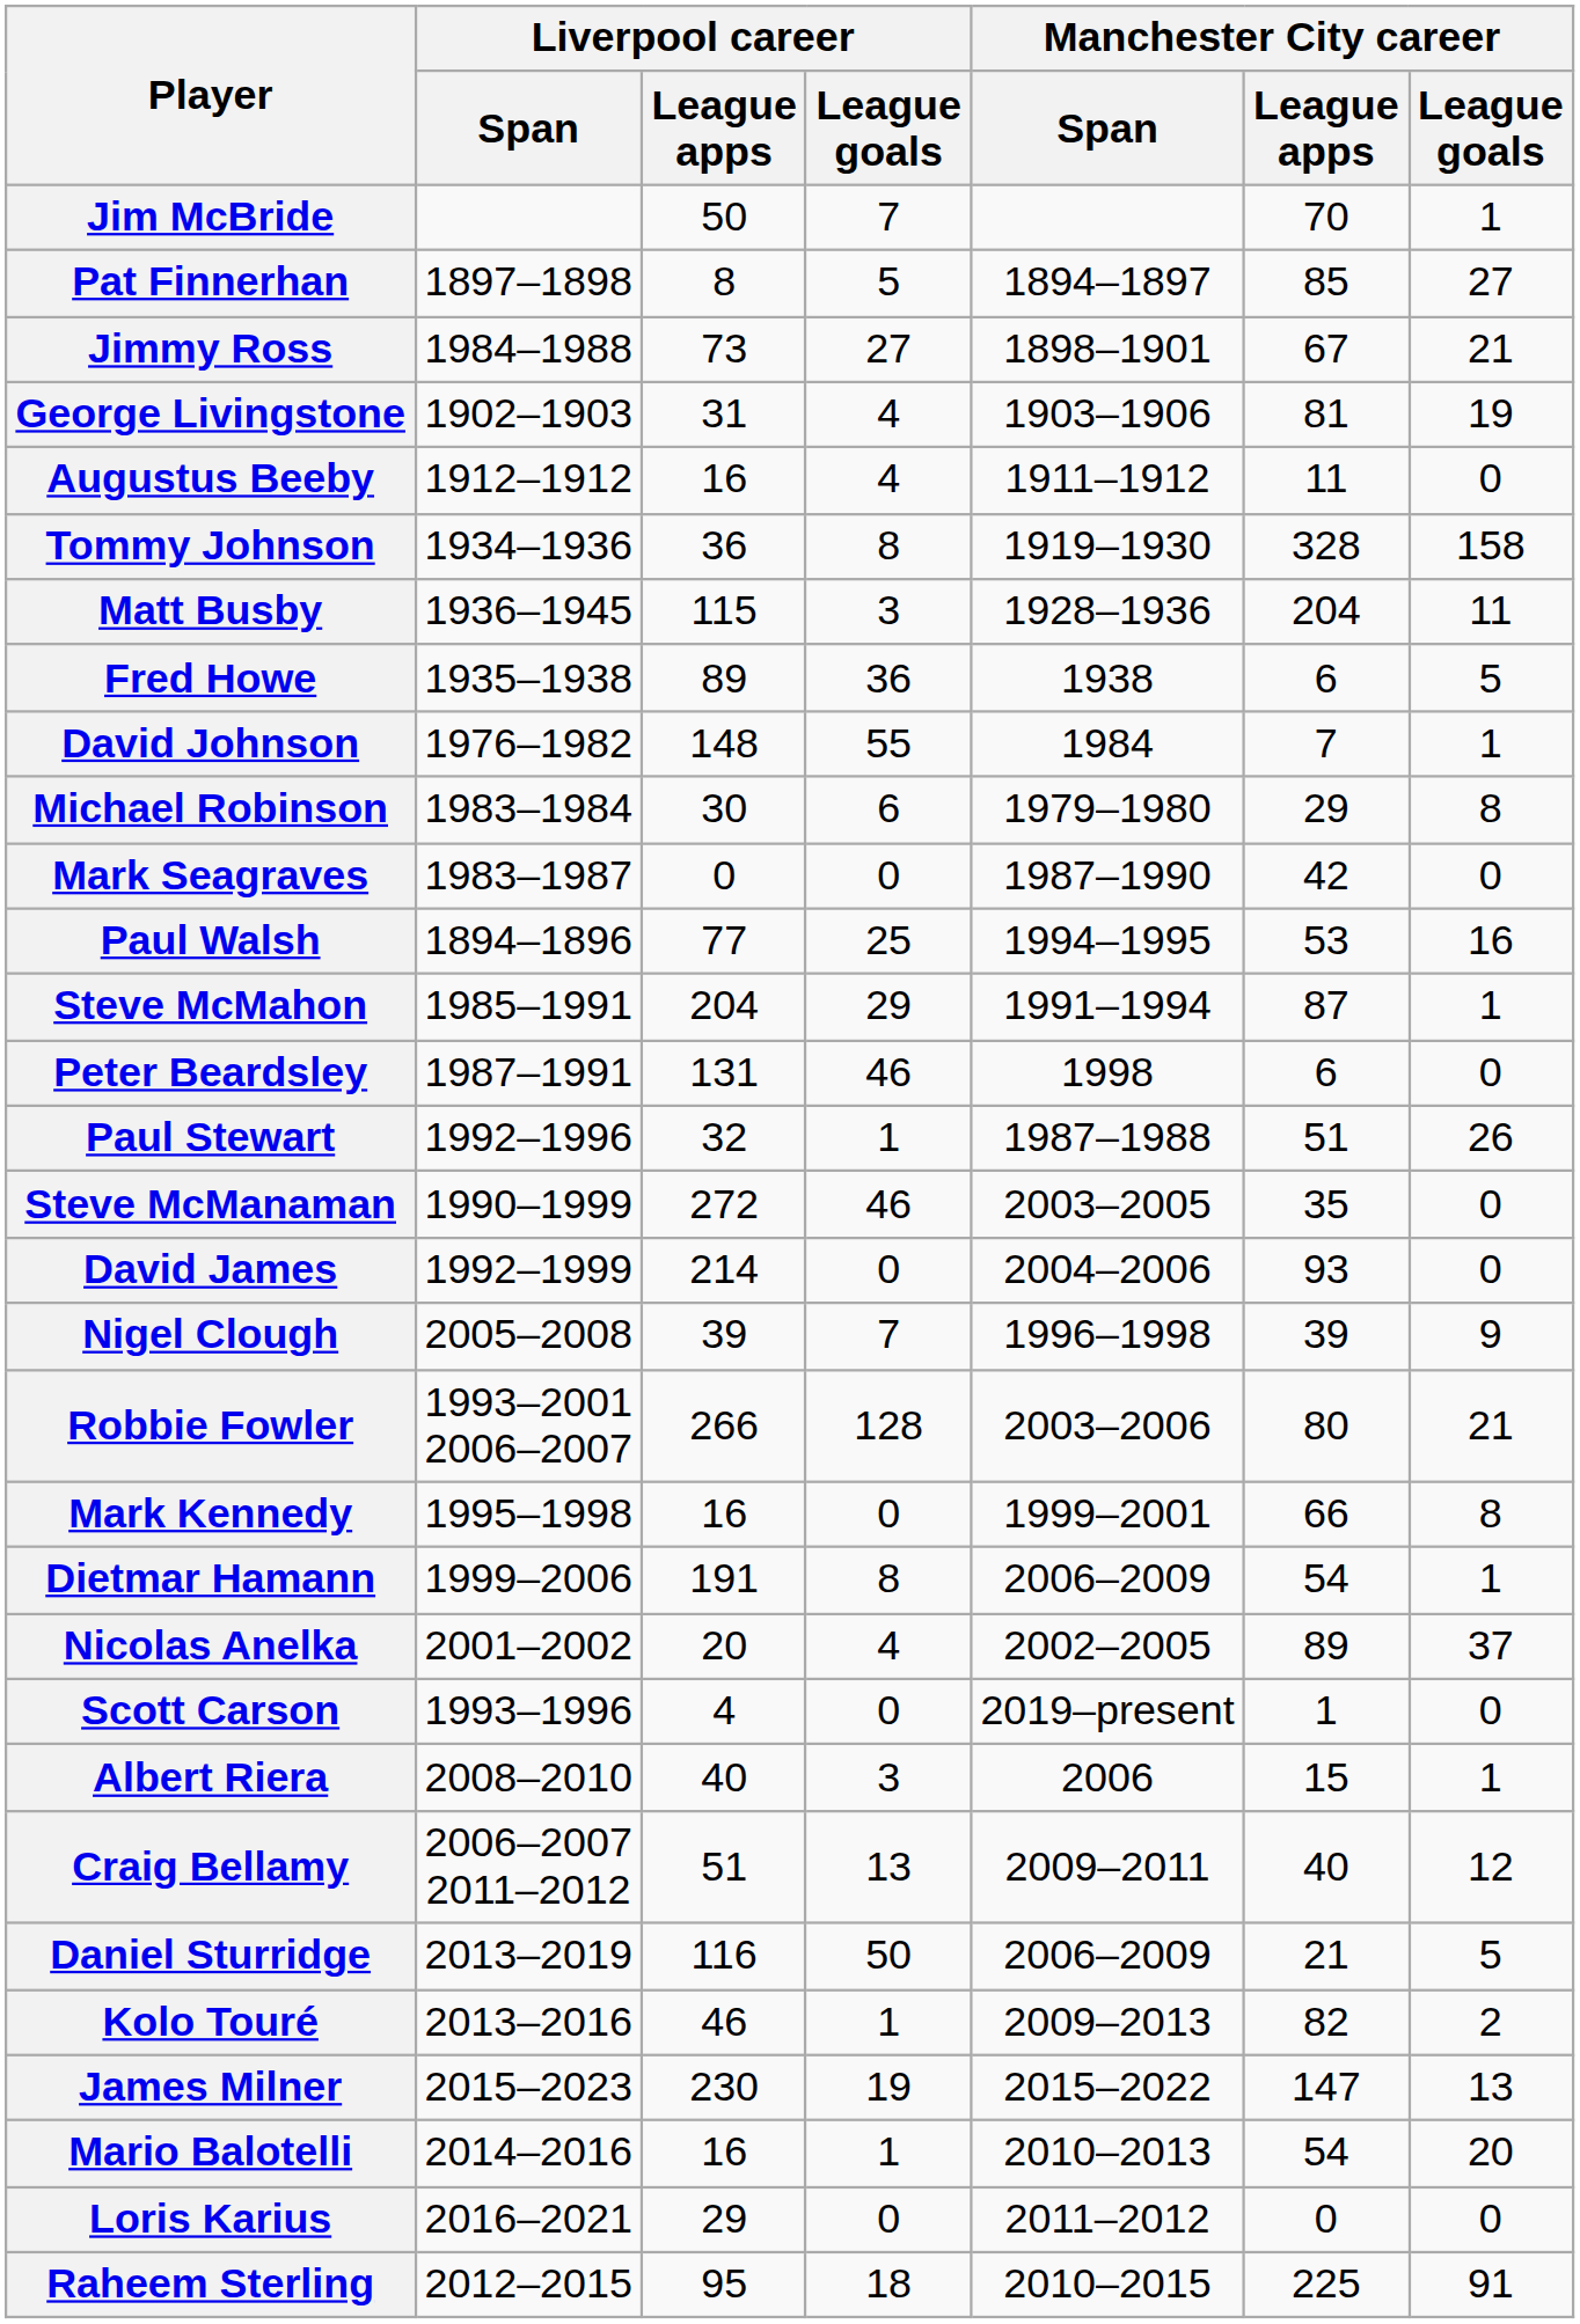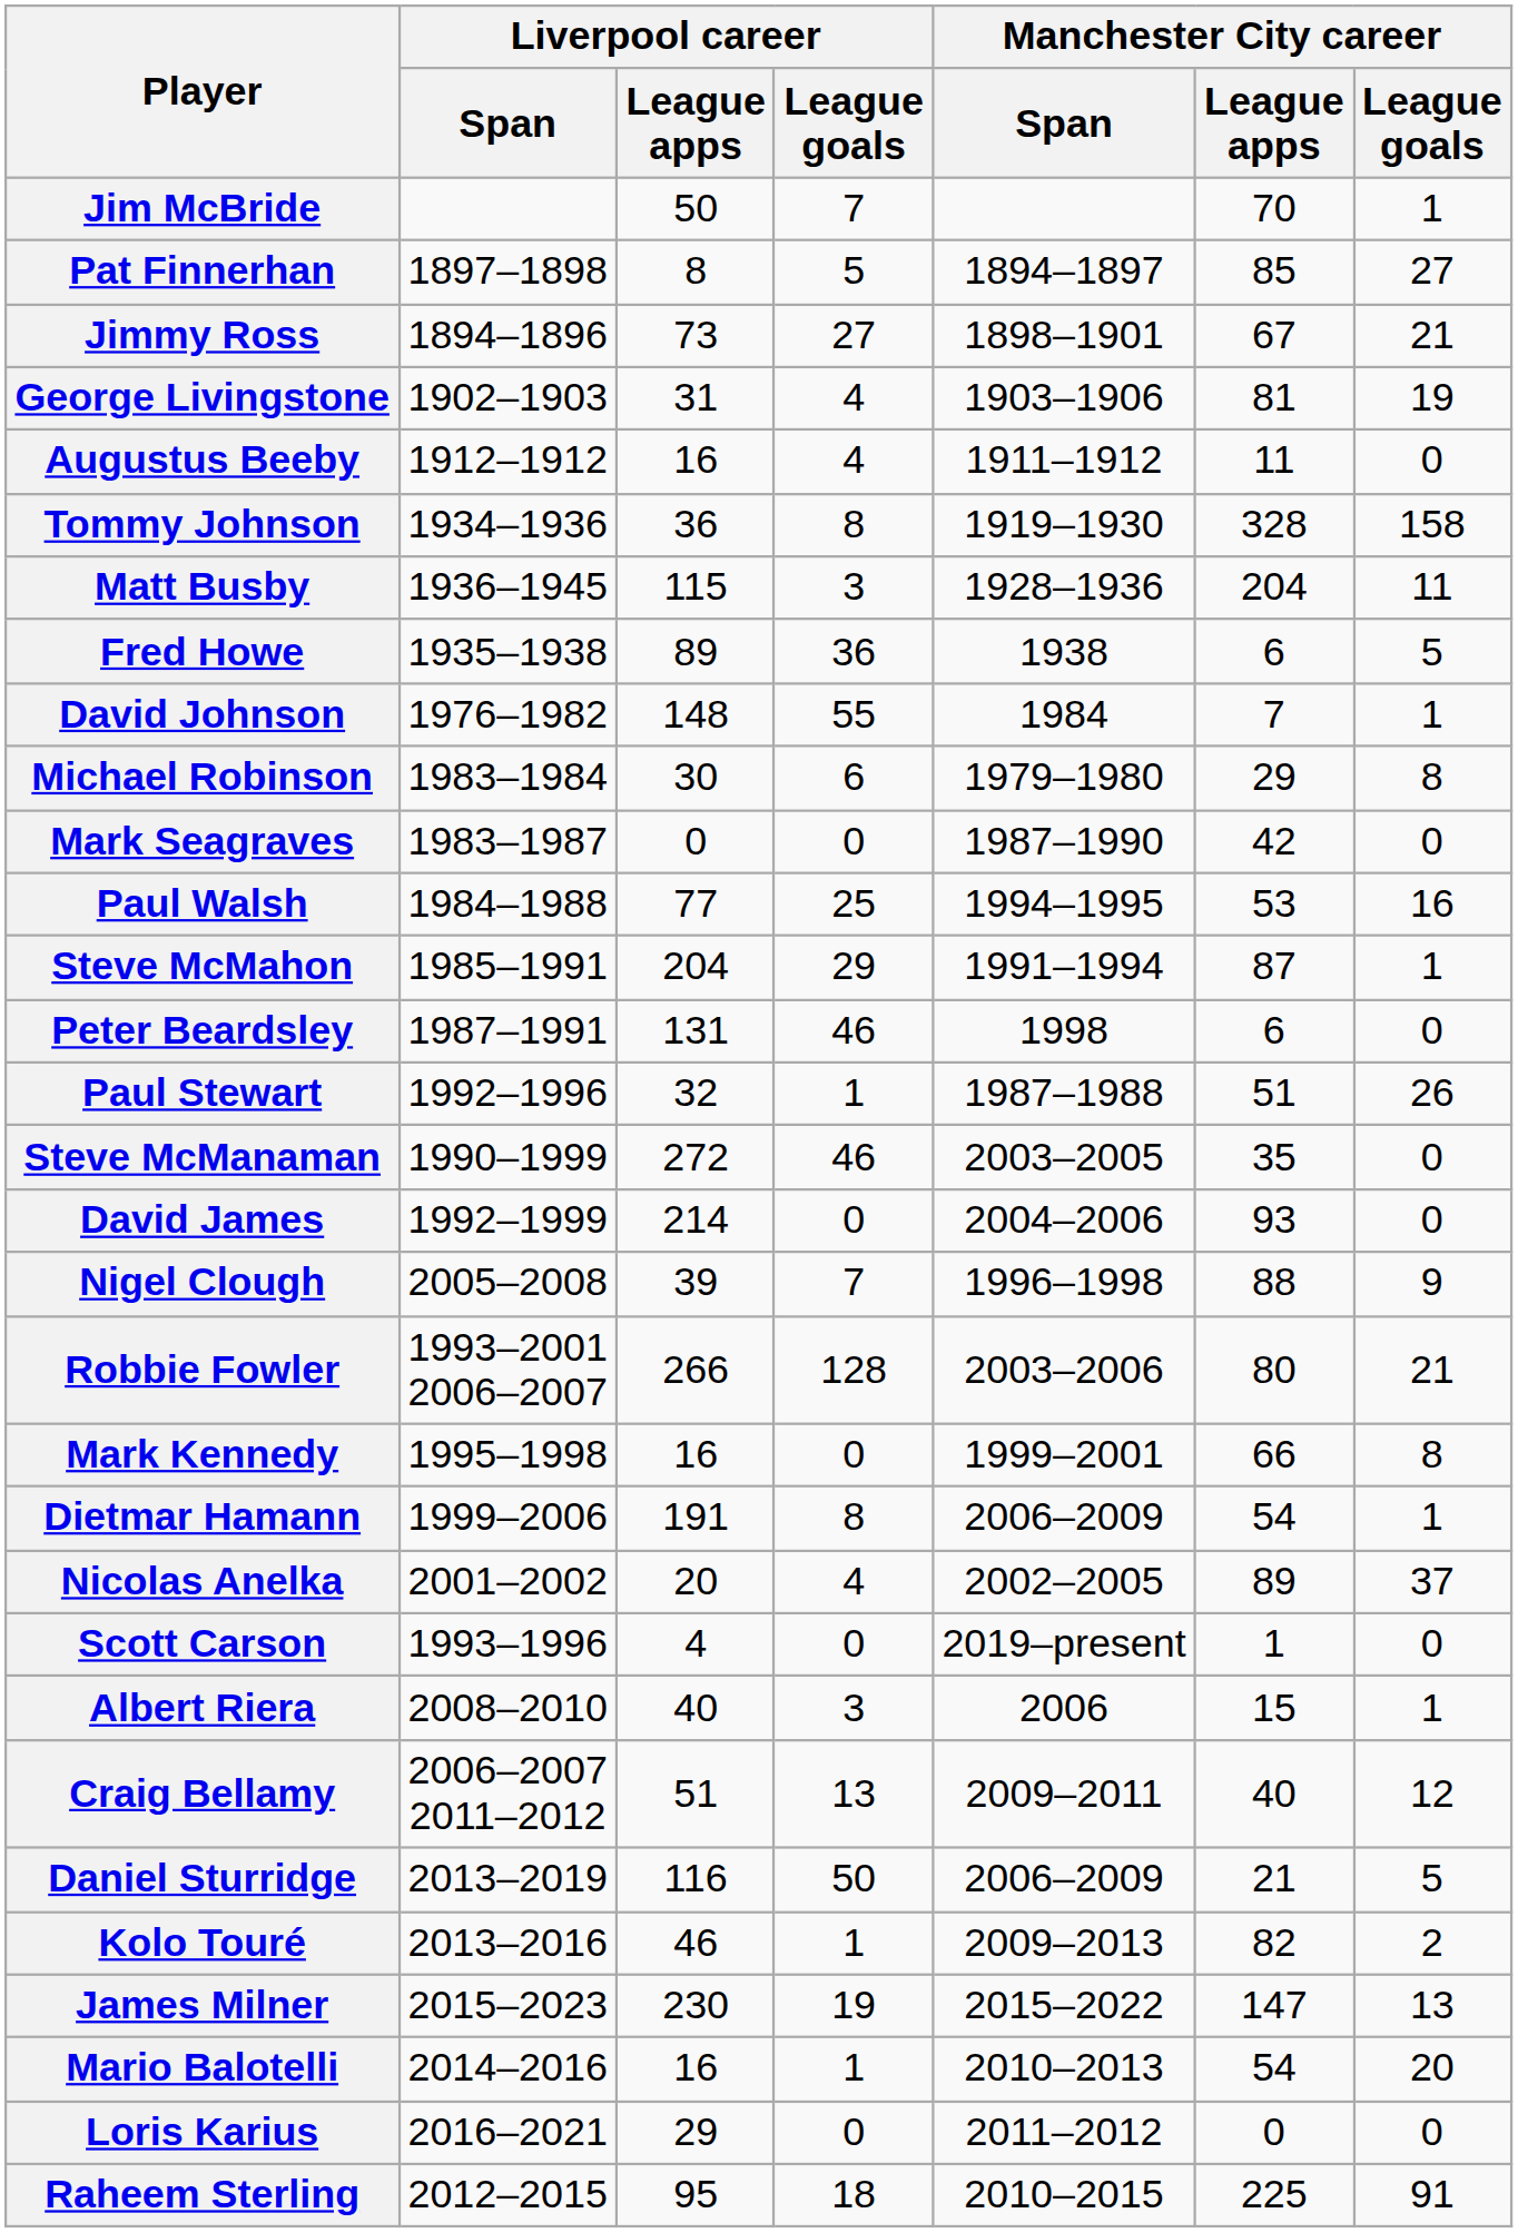 <table class="wikitable plainrowheaders" style="text-align:center">
 <tr>
 <th rowspan="2" scope="col">Player</th>
 <th colspan="3" scope="col">Liverpool career</th>
 <th colspan="3" scope="col">Manchester City career</th>
 </tr>
 <tr>
 <th scope="col">Span</th>
 <th scope="col">League<br>apps</th>
 <th scope="col">League<br>goals</th>
 <th scope="col">Span</th>
 <th scope="col">League<br>apps</th>
 <th scope="col">League<br>goals</th>
 </tr>
 <tr>
 <th scope="row" align="left"> <a href='#'>Jim McBride</a></th>
 <td></td>
 <td>50</td>
 <td>7</td>
 <td></td>
 <td>70</td>
 <td>1</td>
 </tr>
 <tr>
 <th scope="row" align="left"> <a href='#'>Pat Finnerhan</a></th>
 <td>1897–1898</td>
 <td>8</td>
 <td>5</td>
 <td>1894–1897</td>
 <td>85</td>
 <td>27</td>
 </tr>
 <tr>
 <th scope="row" align="left"> <a href='#'>Jimmy Ross</a></th>
-<td>1984–1988</td>
+<td>1894–1896</td>
 <td>73</td>
 <td>27</td>
 <td>1898–1901</td>
 <td>67</td>
 <td>21</td>
 </tr>
 <tr>
 <th scope="row" align="left"> <a href='#'>George Livingstone</a></th>
 <td>1902–1903</td>
 <td>31</td>
 <td>4</td>
 <td>1903–1906</td>
 <td>81</td>
 <td>19</td>
 </tr>
 <tr>
 <th scope="row" align="left"> <a href='#'>Augustus Beeby</a></th>
 <td>1912–1912</td>
 <td>16</td>
 <td>4</td>
 <td>1911–1912</td>
 <td>11</td>
 <td>0</td>
 </tr>
 <tr>
 <th scope="row" align="left"> <a href='#'>Tommy Johnson</a></th>
 <td>1934–1936</td>
 <td>36</td>
 <td>8</td>
 <td>1919–1930</td>
 <td>328</td>
 <td>158</td>
 </tr>
 <tr>
 <th scope="row" align="left"> <a href='#'>Matt Busby</a></th>
 <td>1936–1945</td>
 <td>115</td>
 <td>3</td>
 <td>1928–1936</td>
 <td>204</td>
 <td>11</td>
 </tr>
 <tr>
 <th scope="row" align="left"> <a href='#'>Fred Howe</a></th>
 <td>1935–1938</td>
 <td>89</td>
 <td>36</td>
 <td>1938</td>
 <td>6</td>
 <td>5</td>
 </tr>
 <tr>
 <th scope="row" align="left"> <a href='#'>David Johnson</a></th>
 <td>1976–1982</td>
 <td>148</td>
 <td>55</td>
 <td>1984</td>
 <td>7</td>
 <td>1</td>
 </tr>
 <tr>
 <th scope="row" align="left"> <a href='#'>Michael Robinson</a></th>
 <td>1983–1984</td>
 <td>30</td>
 <td>6</td>
 <td>1979–1980</td>
 <td>29</td>
 <td>8</td>
 </tr>
 <tr>
 <th scope="row" align="left"> <a href='#'>Mark Seagraves</a></th>
 <td>1983–1987</td>
 <td>0</td>
 <td>0</td>
 <td>1987–1990</td>
 <td>42</td>
 <td>0</td>
 </tr>
 <tr>
 <th scope="row" align="left"> <a href='#'>Paul Walsh</a></th>
-<td>1894–1896</td>
+<td>1984–1988</td>
 <td>77</td>
 <td>25</td>
 <td>1994–1995</td>
 <td>53</td>
 <td>16</td>
 </tr>
 <tr>
 <th scope="row" align="left"> <a href='#'>Steve McMahon</a></th>
 <td>1985–1991</td>
 <td>204</td>
 <td>29</td>
 <td>1991–1994</td>
 <td>87</td>
 <td>1</td>
 </tr>
 <tr>
 <th scope="row" align="left"> <a href='#'>Peter Beardsley</a></th>
 <td>1987–1991</td>
 <td>131</td>
 <td>46</td>
 <td>1998</td>
 <td>6</td>
 <td>0</td>
 </tr>
 <tr>
 <th scope="row" align="left"> <a href='#'>Paul Stewart</a></th>
 <td>1992–1996</td>
 <td>32</td>
 <td>1</td>
 <td>1987–1988</td>
 <td>51</td>
 <td>26</td>
 </tr>
 <tr>
 <th scope="row" align="left"> <a href='#'>Steve McManaman</a></th>
 <td>1990–1999</td>
 <td>272</td>
 <td>46</td>
 <td>2003–2005</td>
 <td>35</td>
 <td>0</td>
 </tr>
 <tr>
 <th scope="row" align="left"> <a href='#'>David James</a></th>
 <td>1992–1999</td>
 <td>214</td>
 <td>0</td>
 <td>2004–2006</td>
 <td>93</td>
 <td>0</td>
 </tr>
 <tr>
 <th scope="row" align="left"> <a href='#'>Nigel Clough</a></th>
 <td>2005–2008</td>
 <td>39</td>
 <td>7</td>
 <td>1996–1998</td>
-<td>39</td>
+<td>88</td>
 <td>9</td>
 </tr>
 <tr>
 <th scope="row" align="left"> <a href='#'>Robbie Fowler</a></th>
 <td>1993–2001<br>2006–2007</td>
 <td>266</td>
 <td>128</td>
 <td>2003–2006</td>
 <td>80</td>
 <td>21</td>
 </tr>
 <tr>
 <th scope="row" align="left"> <a href='#'>Mark Kennedy</a></th>
 <td>1995–1998</td>
 <td>16</td>
 <td>0</td>
 <td>1999–2001</td>
 <td>66</td>
 <td>8</td>
 </tr>
 <tr>
 <th scope="row" align="left"> <a href='#'>Dietmar Hamann</a></th>
 <td>1999–2006</td>
 <td>191</td>
 <td>8</td>
 <td>2006–2009</td>
 <td>54</td>
 <td>1</td>
 </tr>
 <tr>
 <th scope="row" align="left"> <a href='#'>Nicolas Anelka</a></th>
 <td>2001–2002</td>
 <td>20</td>
 <td>4</td>
 <td>2002–2005</td>
 <td>89</td>
 <td>37</td>
 </tr>
 <tr>
 <th scope="row" align="left"> <strong><a href='#'>Scott Carson</a></strong></th>
 <td>1993–1996</td>
 <td>4</td>
 <td>0</td>
 <td>2019–present</td>
 <td>1</td>
 <td>0</td>
 </tr>
 <tr>
 <th scope="row" align="left"> <a href='#'>Albert Riera</a></th>
 <td>2008–2010</td>
 <td>40</td>
 <td>3</td>
 <td>2006</td>
 <td>15</td>
 <td>1</td>
 </tr>
 <tr>
 <th scope="row" align="left"> <a href='#'>Craig Bellamy</a></th>
 <td>2006–2007<br>2011–2012</td>
 <td>51</td>
 <td>13</td>
 <td>2009–2011</td>
 <td>40</td>
 <td>12</td>
 </tr>
 <tr>
 <th scope="row" align="left"> <a href='#'>Daniel Sturridge</a></th>
 <td>2013–2019</td>
 <td>116</td>
 <td>50</td>
 <td>2006–2009</td>
 <td>21</td>
 <td>5</td>
 </tr>
 <tr>
 <th scope="row" align="left"> <a href='#'>Kolo Touré</a></th>
 <td>2013–2016</td>
 <td>46</td>
 <td>1</td>
 <td>2009–2013</td>
 <td>82</td>
 <td>2</td>
 </tr>
 <tr>
 <th scope="row" align="left"> <a href='#'>James Milner</a></th>
 <td>2015–2023</td>
 <td>230</td>
 <td>19</td>
 <td>2015–2022</td>
 <td>147</td>
 <td>13</td>
 </tr>
 <tr>
 <th scope="row" align="left"> <a href='#'>Mario Balotelli</a></th>
 <td>2014–2016</td>
 <td>16</td>
 <td>1</td>
 <td>2010–2013</td>
 <td>54</td>
 <td>20</td>
 </tr>
 <tr>
 <th scope="row" align="left"> <a href='#'>Loris Karius</a></th>
 <td>2016–2021</td>
 <td>29</td>
 <td>0</td>
 <td>2011–2012</td>
 <td>0</td>
 <td>0</td>
 </tr>
 <tr>
 <th scope="row" align="left"> <a href='#'>Raheem Sterling</a></th>
 <td>2012–2015</td>
 <td>95</td>
 <td>18</td>
 <td>2010–2015</td>
 <td>225</td>
 <td>91</td>
 </tr>
 </table>
